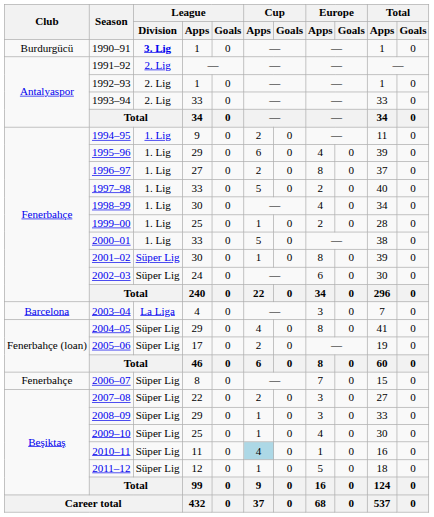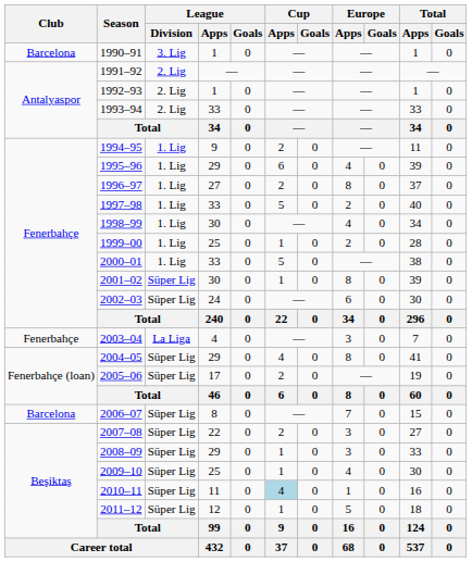 <table class="wikitable" style="text-align:center">
 <tr>
 <th rowspan="2">Club</th>
 <th rowspan="2">Season</th>
 <th colspan="3">League</th>
 <th colspan="2">Cup</th>
 <th colspan="2">Europe</th>
 <th colspan="2">Total</th>
 </tr>
 <tr>
 <th>Division</th>
 <th>Apps</th>
 <th>Goals</th>
 <th>Apps</th>
 <th>Goals</th>
 <th>Apps</th>
 <th>Goals</th>
 <th>Apps</th>
 <th>Goals</th>
 </tr>
 <tr>
-<td>Burdurgücü</td>
+<td><a href='#'>Barcelona</a></td>
 <td>1990–91</td>
-<td><strong><a href='#'>3. Lig</a></strong></td>
+<td><a href='#'>3. Lig</a></td>
 <td>1</td>
 <td>0</td>
 <td colspan="2">—</td>
 <td colspan="2">—</td>
 <td>1</td>
 <td>0</td>
 </tr>
 <tr>
 <td rowspan="4"><a href='#'>Antalyaspor</a></td>
 <td>1991–92</td>
 <td><a href='#'>2. Lig</a></td>
 <td colspan="2">—</td>
 <td colspan="2">—</td>
 <td colspan="2">—</td>
 <td colspan="2">—</td>
 </tr>
 <tr>
 <td>1992–93</td>
 <td>2. Lig</td>
 <td>1</td>
 <td>0</td>
 <td colspan="2">—</td>
 <td colspan="2">—</td>
 <td>1</td>
 <td>0</td>
 </tr>
 <tr>
 <td>1993–94</td>
 <td>2. Lig</td>
 <td>33</td>
 <td>0</td>
 <td colspan="2">—</td>
 <td colspan="2">—</td>
 <td>33</td>
 <td>0</td>
 </tr>
 <tr>
 <th colspan="2">Total</th>
 <th>34</th>
 <th>0</th>
 <th colspan="2">—</th>
 <th colspan="2">—</th>
 <th>34</th>
 <th>0</th>
 </tr>
 <tr>
 <td rowspan="10"><a href='#'>Fenerbahçe</a></td>
 <td><a href='#'>1994–95</a></td>
 <td><a href='#'>1. Lig</a></td>
 <td>9</td>
 <td>0</td>
 <td>2</td>
 <td>0</td>
 <td colspan="2">—</td>
 <td>11</td>
 <td>0</td>
 </tr>
 <tr>
 <td><a href='#'>1995–96</a></td>
 <td>1. Lig</td>
 <td>29</td>
 <td>0</td>
 <td>6</td>
 <td>0</td>
 <td>4</td>
 <td>0</td>
 <td>39</td>
 <td>0</td>
 </tr>
 <tr>
 <td><a href='#'>1996–97</a></td>
 <td>1. Lig</td>
 <td>27</td>
 <td>0</td>
 <td>2</td>
 <td>0</td>
 <td>8</td>
 <td>0</td>
 <td>37</td>
 <td>0</td>
 </tr>
 <tr>
 <td><a href='#'>1997–98</a></td>
 <td>1. Lig</td>
 <td>33</td>
 <td>0</td>
 <td>5</td>
 <td>0</td>
 <td>2</td>
 <td>0</td>
 <td>40</td>
 <td>0</td>
 </tr>
 <tr>
 <td><a href='#'>1998–99</a></td>
 <td>1. Lig</td>
 <td>30</td>
 <td>0</td>
 <td colspan="2">—</td>
 <td>4</td>
 <td>0</td>
 <td>34</td>
 <td>0</td>
 </tr>
 <tr>
 <td><a href='#'>1999–00</a></td>
 <td>1. Lig</td>
 <td>25</td>
 <td>0</td>
 <td>1</td>
 <td>0</td>
 <td>2</td>
 <td>0</td>
 <td>28</td>
 <td>0</td>
 </tr>
 <tr>
 <td><a href='#'>2000–01</a></td>
 <td>1. Lig</td>
 <td>33</td>
 <td>0</td>
 <td>5</td>
 <td>0</td>
 <td colspan="2">—</td>
 <td>38</td>
 <td>0</td>
 </tr>
 <tr>
 <td><a href='#'>2001–02</a></td>
 <td><a href='#'>Süper Lig</a></td>
 <td>30</td>
 <td>0</td>
 <td>1</td>
 <td>0</td>
 <td>8</td>
 <td>0</td>
 <td>39</td>
 <td>0</td>
 </tr>
 <tr>
 <td><a href='#'>2002–03</a></td>
 <td>Süper Lig</td>
 <td>24</td>
 <td>0</td>
 <td colspan="2">—</td>
 <td>6</td>
 <td>0</td>
 <td>30</td>
 <td>0</td>
 </tr>
 <tr>
 <th colspan="2">Total</th>
 <th>240</th>
 <th>0</th>
 <th>22</th>
 <th>0</th>
 <th>34</th>
 <th>0</th>
 <th>296</th>
 <th>0</th>
 </tr>
 <tr>
-<td><a href='#'>Barcelona</a></td>
+<td>Fenerbahçe</td>
 <td><a href='#'>2003–04</a></td>
 <td><a href='#'>La Liga</a></td>
 <td>4</td>
 <td>0</td>
 <td colspan="2">—</td>
 <td>3</td>
 <td>0</td>
 <td>7</td>
 <td>0</td>
 </tr>
 <tr>
 <td rowspan="3">Fenerbahçe (loan)</td>
 <td><a href='#'>2004–05</a></td>
 <td>Süper Lig</td>
 <td>29</td>
 <td>0</td>
 <td>4</td>
 <td>0</td>
 <td>8</td>
 <td>0</td>
 <td>41</td>
 <td>0</td>
 </tr>
 <tr>
 <td><a href='#'>2005–06</a></td>
 <td>Süper Lig</td>
 <td>17</td>
 <td>0</td>
 <td>2</td>
 <td>0</td>
 <td colspan="2">—</td>
 <td>19</td>
 <td>0</td>
 </tr>
 <tr>
 <th colspan="2">Total</th>
 <th>46</th>
 <th>0</th>
 <th>6</th>
 <th>0</th>
 <th>8</th>
 <th>0</th>
 <th>60</th>
 <th>0</th>
 </tr>
 <tr>
-<td>Fenerbahçe</td>
+<td><a href='#'>Barcelona</a></td>
 <td><a href='#'>2006–07</a></td>
 <td>Süper Lig</td>
 <td>8</td>
 <td>0</td>
 <td colspan="2">—</td>
 <td>7</td>
 <td>0</td>
 <td>15</td>
 <td>0</td>
 </tr>
 <tr>
 <td rowspan="6"><a href='#'>Beşiktaş</a></td>
 <td><a href='#'>2007–08</a></td>
 <td>Süper Lig</td>
 <td>22</td>
 <td>0</td>
 <td>2</td>
 <td>0</td>
 <td>3</td>
 <td>0</td>
 <td>27</td>
 <td>0</td>
 </tr>
 <tr>
 <td><a href='#'>2008–09</a></td>
 <td>Süper Lig</td>
 <td>29</td>
 <td>0</td>
 <td>1</td>
 <td>0</td>
 <td>3</td>
 <td>0</td>
 <td>33</td>
 <td>0</td>
 </tr>
 <tr>
 <td><a href='#'>2009–10</a></td>
 <td>Süper Lig</td>
 <td>25</td>
 <td>0</td>
 <td>1</td>
 <td>0</td>
 <td>4</td>
 <td>0</td>
 <td>30</td>
 <td>0</td>
 </tr>
 <tr>
 <td><a href='#'>2010–11</a></td>
 <td>Süper Lig</td>
 <td>11</td>
 <td>0</td>
 <td style="background: lightblue;">4</td>
 <td>0</td>
 <td>1</td>
 <td>0</td>
 <td>16</td>
 <td>0</td>
 </tr>
 <tr>
 <td><a href='#'>2011–12</a></td>
 <td>Süper Lig</td>
 <td>12</td>
 <td>0</td>
 <td>1</td>
 <td>0</td>
 <td>5</td>
 <td>0</td>
 <td>18</td>
 <td>0</td>
 </tr>
 <tr>
 <th colspan="2">Total</th>
 <th>99</th>
 <th>0</th>
 <th>9</th>
 <th>0</th>
 <th>16</th>
 <th>0</th>
 <th>124</th>
 <th>0</th>
 </tr>
 <tr>
 <th colspan="3">Career total</th>
 <th>432</th>
 <th>0</th>
 <th>37</th>
 <th>0</th>
 <th>68</th>
 <th>0</th>
 <th>537</th>
 <th>0</th>
 </tr>
 </table>
